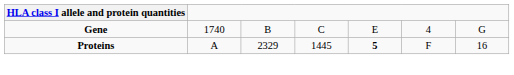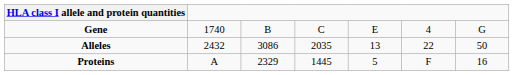 <table class="wikitable collapsible collapsed">
 <tr>
 <th><a href='#'>HLA class I</a> allele and protein quantities</th>
 </tr>
 <tr align="center">
 <td><strong>Gene</strong></td>
 <td>1740</td>
 <td style="width: 75px;">B</td>
 <td style="width: 75px;">C</td>
 <td style="width: 75px;">E</td>
 <td>4</td>
 <td style="width: 75px;">G</td>
 </tr>
 <tr align="center">
+<td><strong>Alleles</strong></td>
+<td>2432</td>
+<td>3086</td>
+<td>2035</td>
+<td>13</td>
+<td>22</td>
+<td>50</td>
+</tr>
+<tr align="center">
 <td><strong>Proteins</strong></td>
 <td style="width: 75px;">A</td>
 <td>2329</td>
 <td>1445</td>
-<td><strong>5</strong></td>
+<td>5</td>
 <td style="width: 75px;">F</td>
 <td>16</td>
 </tr>
 </table>
